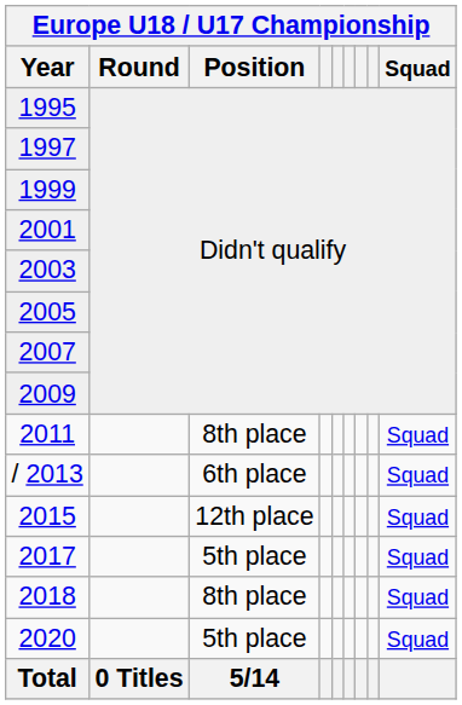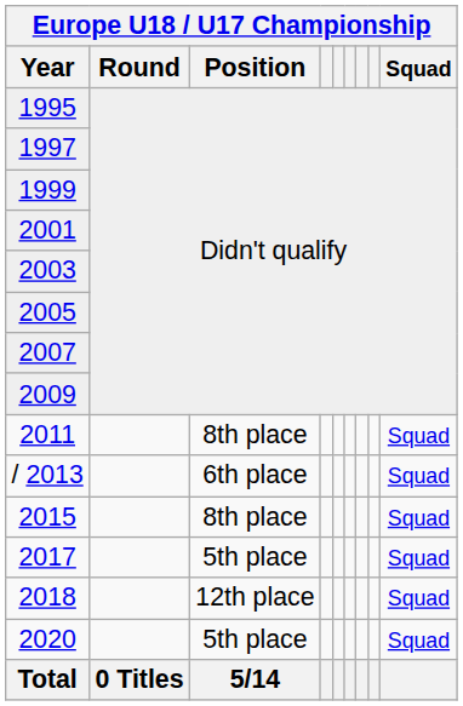 <table class="wikitable" style="text-align: center;">
 <tr>
 <th colspan=9><a href='#'>Europe U18 / U17 Championship</a></th>
 </tr>
 <tr>
 <th>Year</th>
 <th>Round</th>
 <th>Position</th>
 <th></th>
 <th></th>
 <th></th>
 <th></th>
 <th></th>
 <th><small>Squad</small></th>
 </tr>
 <tr bgcolor="efefef">
 <td> <a href='#'>1995</a></td>
 <td colspan=8 rowspan=8>Didn't qualify</td>
 </tr>
 <tr bgcolor="efefef">
 <td> <a href='#'>1997</a></td>
 </tr>
 <tr bgcolor="efefef">
 <td> <a href='#'>1999</a></td>
 </tr>
 <tr bgcolor="efefef">
 <td> <a href='#'>2001</a></td>
 </tr>
 <tr bgcolor="efefef">
 <td> <a href='#'>2003</a></td>
 </tr>
 <tr bgcolor="efefef">
 <td> <a href='#'>2005</a></td>
 </tr>
 <tr bgcolor="efefef">
 <td> <a href='#'>2007</a></td>
 </tr>
 <tr bgcolor="efefef">
 <td> <a href='#'>2009</a></td>
 </tr>
 <tr>
 <td> <a href='#'>2011</a></td>
 <td></td>
 <td>8th place</td>
 <td></td>
 <td></td>
 <td></td>
 <td></td>
 <td></td>
 <td><small> <a href='#'>Squad</a></small></td>
 </tr>
 <tr>
 <td>/ <a href='#'>2013</a></td>
 <td></td>
 <td>6th place</td>
 <td></td>
 <td></td>
 <td></td>
 <td></td>
 <td></td>
 <td><small> <a href='#'>Squad</a></small></td>
 </tr>
 <tr>
 <td> <a href='#'>2015</a></td>
 <td></td>
-<td>12th place</td>
+<td>8th place</td>
 <td></td>
 <td></td>
 <td></td>
 <td></td>
 <td></td>
 <td><small> <a href='#'>Squad</a></small></td>
 </tr>
 <tr>
 <td> <a href='#'>2017</a></td>
 <td></td>
 <td>5th place</td>
 <td></td>
 <td></td>
 <td></td>
 <td></td>
 <td></td>
 <td><small> <a href='#'>Squad</a></small></td>
 </tr>
 <tr>
 <td> <a href='#'>2018</a></td>
 <td></td>
-<td>8th place</td>
+<td>12th place</td>
 <td></td>
 <td></td>
 <td></td>
 <td></td>
 <td></td>
 <td><small> <a href='#'>Squad</a></small></td>
 </tr>
 <tr>
 <td> <a href='#'>2020</a></td>
 <td></td>
 <td>5th place</td>
 <td></td>
 <td></td>
 <td></td>
 <td></td>
 <td></td>
 <td><small> <a href='#'>Squad</a></small></td>
 </tr>
 <tr>
 <th>Total</th>
 <th>0 Titles</th>
 <th>5/14</th>
 <th></th>
 <th></th>
 <th></th>
 <th></th>
 <th></th>
 <th></th>
 </tr>
 </table>
